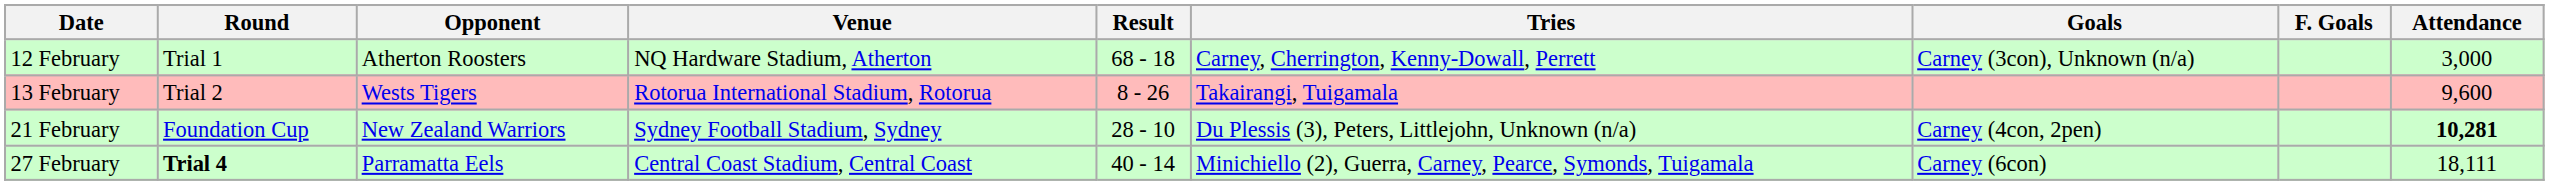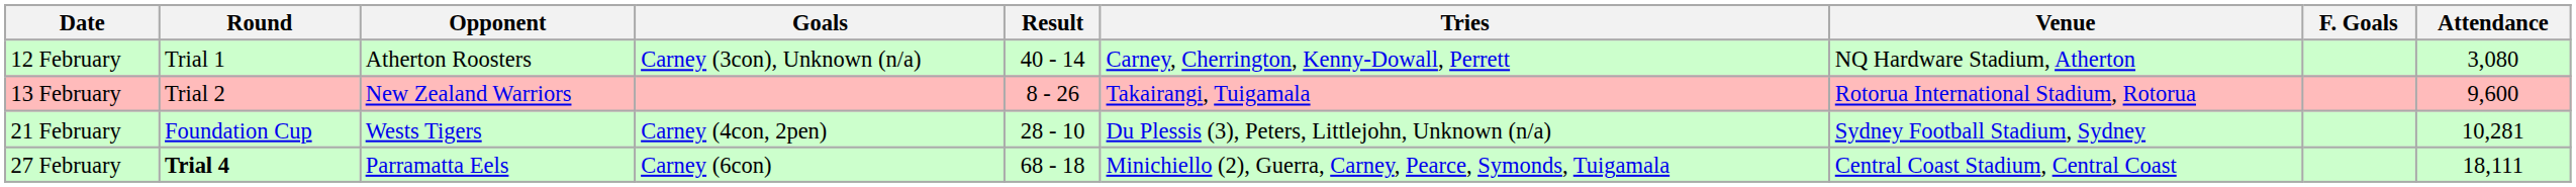 <table class="wikitable" style="font-size:70%;" width="100%">
 <tr>
 <th>Date</th>
 <th>Round</th>
 <th>Opponent</th>
-<th>Venue</th>
+<th>Goals</th>
 <th>Result</th>
 <th>Tries</th>
-<th>Goals</th>
+<th>Venue</th>
 <th>F. Goals</th>
 <th>Attendance</th>
 </tr>
 <tr bgcolor="#CCFFCC">
 <td>12 February</td>
 <td>Trial 1</td>
 <td>Atherton Roosters</td>
+<td><a href='#'>Carney</a> (3con), Unknown (n/a)</td>
+<td align=center>40 - 14</td>
+<td><a href='#'>Carney</a>, <a href='#'>Cherrington</a>, <a href='#'>Kenny-Dowall</a>, <a href='#'>Perrett</a></td>
 <td>NQ Hardware Stadium, <a href='#'>Atherton</a></td>
-<td align=center>68 - 18</td>
-<td><a href='#'>Carney</a>, <a href='#'>Cherrington</a>, <a href='#'>Kenny-Dowall</a>, <a href='#'>Perrett</a></td>
-<td><a href='#'>Carney</a> (3con), Unknown (n/a)</td>
 <td></td>
-<td align=center>3,000</td>
+<td align=center>3,080</td>
 </tr>
 <tr bgcolor="#FFBBBB">
 <td>13 February</td>
 <td>Trial 2</td>
-<td> <a href='#'>Wests Tigers</a></td>
-<td><a href='#'>Rotorua International Stadium</a>, <a href='#'>Rotorua</a></td>
+<td> <a href='#'>New Zealand Warriors</a></td>
+<td></td>
 <td align=center>8 - 26</td>
 <td><a href='#'>Takairangi</a>, <a href='#'>Tuigamala</a></td>
-<td></td>
+<td><a href='#'>Rotorua International Stadium</a>, <a href='#'>Rotorua</a></td>
 <td></td>
 <td align=center>9,600</td>
 </tr>
 <tr bgcolor="#CCFFCC">
 <td>21 February</td>
 <td><a href='#'>Foundation Cup</a></td>
-<td> <a href='#'>New Zealand Warriors</a></td>
-<td><a href='#'>Sydney Football Stadium</a>, <a href='#'>Sydney</a></td>
+<td> <a href='#'>Wests Tigers</a></td>
+<td><a href='#'>Carney</a> (4con, 2pen)</td>
 <td align=center>28 - 10</td>
 <td><a href='#'>Du Plessis</a> (3), Peters, Littlejohn, Unknown (n/a)</td>
-<td><a href='#'>Carney</a> (4con, 2pen)</td>
+<td><a href='#'>Sydney Football Stadium</a>, <a href='#'>Sydney</a></td>
 <td></td>
-<td align=center><strong>10,281</strong></td>
+<td align=center>10,281</td>
 </tr>
 <tr bgcolor="#CCFFCC">
 <td>27 February</td>
 <td><strong>Trial 4</strong></td>
 <td> <a href='#'>Parramatta Eels</a></td>
+<td><a href='#'>Carney</a> (6con)</td>
+<td align=center>68 - 18</td>
+<td><a href='#'>Minichiello</a> (2), Guerra, <a href='#'>Carney</a>, <a href='#'>Pearce</a>, <a href='#'>Symonds</a>, <a href='#'>Tuigamala</a></td>
 <td><a href='#'>Central Coast Stadium</a>, <a href='#'>Central Coast</a></td>
-<td align=center>40 - 14</td>
-<td><a href='#'>Minichiello</a> (2), Guerra, <a href='#'>Carney</a>, <a href='#'>Pearce</a>, <a href='#'>Symonds</a>, <a href='#'>Tuigamala</a></td>
-<td><a href='#'>Carney</a> (6con)</td>
 <td></td>
 <td align=center>18,111</td>
 </tr>
 </table>
